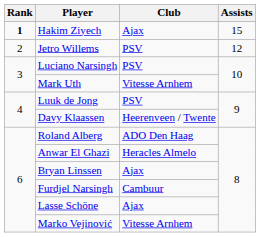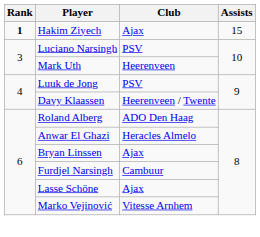 <table class=wikitable style=text-align:center>
 <tr>
 <th>Rank</th>
 <th>Player</th>
 <th>Club</th>
 <th>Assists</th>
 </tr>
 <tr>
 <td><strong>1</strong></td>
 <td align=left> <a href='#'>Hakim Ziyech</a></td>
 <td align=left><a href='#'>Ajax</a></td>
 <td>15</td>
 </tr>
 <tr>
-<td>2</td>
-<td align=left> <a href='#'>Jetro Willems</a></td>
-<td align=left><a href='#'>PSV</a></td>
-<td>12</td>
-</tr>
-<tr>
 <td rowspan=2>3</td>
 <td align=left> <a href='#'>Luciano Narsingh</a></td>
 <td align=left><a href='#'>PSV</a></td>
 <td rowspan=2>10</td>
 </tr>
 <tr>
 <td align=left> <a href='#'>Mark Uth</a></td>
-<td align=left><a href='#'>Vitesse Arnhem</a></td>
+<td align=left><a href='#'>Heerenveen</a></td>
 </tr>
 <tr>
 <td rowspan=2>4</td>
 <td align=left> <a href='#'>Luuk de Jong</a></td>
 <td align=left><a href='#'>PSV</a></td>
 <td rowspan=2>9</td>
 </tr>
 <tr>
 <td align=left> <a href='#'>Davy Klaassen</a></td>
 <td align=left><a href='#'>Heerenveen</a> / <a href='#'>Twente</a></td>
 </tr>
 <tr>
 <td rowspan=6>6</td>
 <td align=left> <a href='#'>Roland Alberg</a></td>
 <td align=left><a href='#'>ADO Den Haag</a></td>
 <td rowspan=6>8</td>
 </tr>
 <tr>
 <td align=left> <a href='#'>Anwar El Ghazi</a></td>
 <td align=left><a href='#'>Heracles Almelo</a></td>
 </tr>
 <tr>
 <td align=left> <a href='#'>Bryan Linssen</a></td>
 <td align=left><a href='#'>Ajax</a></td>
 </tr>
 <tr>
 <td align=left> <a href='#'>Furdjel Narsingh</a></td>
 <td align=left><a href='#'>Cambuur</a></td>
 </tr>
 <tr>
 <td align=left> <a href='#'>Lasse Schöne</a></td>
 <td align=left><a href='#'>Ajax</a></td>
 </tr>
 <tr>
 <td align=left> <a href='#'>Marko Vejinović</a></td>
 <td align=left><a href='#'>Vitesse Arnhem</a></td>
 </tr>
 </table>
